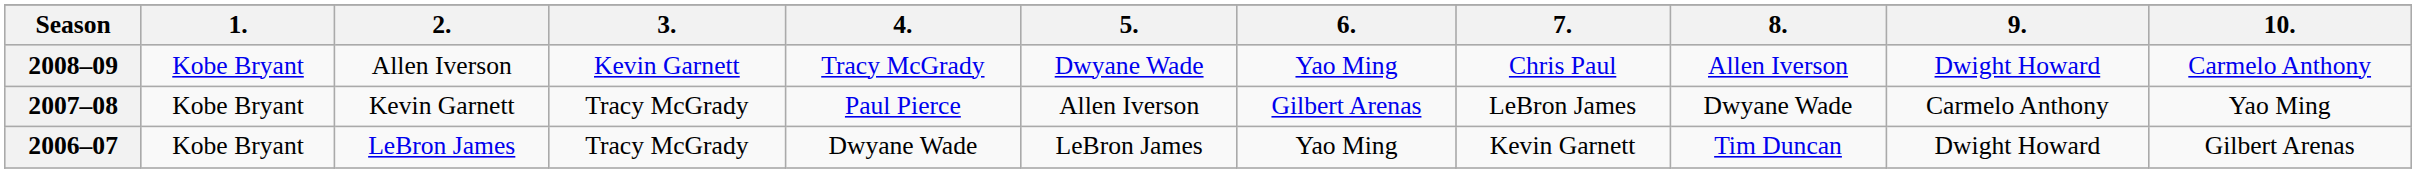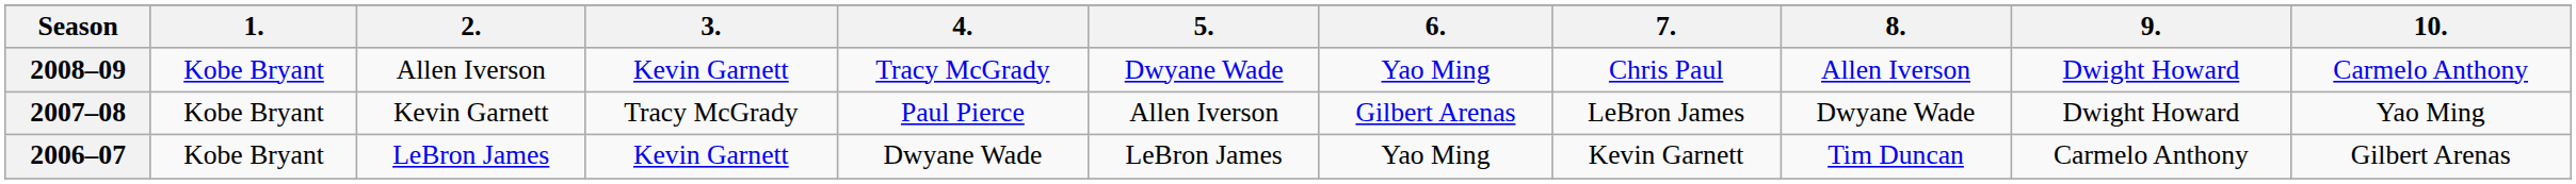 <table class="wikitable" style="text-align:center;" width="95%">
 <tr>
 </tr>
 <tr>
 <th>Season</th>
 <th>1.</th>
 <th>2.</th>
 <th>3.</th>
 <th>4.</th>
 <th>5.</th>
 <th>6.</th>
 <th>7.</th>
 <th>8.</th>
 <th>9.</th>
 <th>10.</th>
 </tr>
 <tr>
 <th>2008–09</th>
 <td><a href='#'>Kobe Bryant</a></td>
 <td>Allen Iverson</td>
 <td><a href='#'>Kevin Garnett</a></td>
 <td><a href='#'>Tracy McGrady</a></td>
 <td><a href='#'>Dwyane Wade</a></td>
 <td><a href='#'>Yao Ming</a></td>
 <td><a href='#'>Chris Paul</a></td>
 <td><a href='#'>Allen Iverson</a></td>
 <td><a href='#'>Dwight Howard</a></td>
 <td><a href='#'>Carmelo Anthony</a></td>
 </tr>
 <tr>
 <th>2007–08</th>
 <td>Kobe Bryant</td>
 <td>Kevin Garnett</td>
 <td>Tracy McGrady</td>
 <td><a href='#'>Paul Pierce</a></td>
 <td>Allen Iverson</td>
 <td><a href='#'>Gilbert Arenas</a></td>
 <td>LeBron James</td>
 <td>Dwyane Wade</td>
-<td>Carmelo Anthony</td>
+<td>Dwight Howard</td>
 <td>Yao Ming</td>
 </tr>
 <tr>
 <th>2006–07</th>
 <td>Kobe Bryant</td>
 <td><a href='#'>LeBron James</a></td>
-<td>Tracy McGrady</td>
+<td><a href='#'>Kevin Garnett</a></td>
 <td>Dwyane Wade</td>
 <td>LeBron James</td>
 <td>Yao Ming</td>
 <td>Kevin Garnett</td>
 <td><a href='#'>Tim Duncan</a></td>
-<td>Dwight Howard</td>
+<td>Carmelo Anthony</td>
 <td>Gilbert Arenas</td>
 </tr>
 </table>
